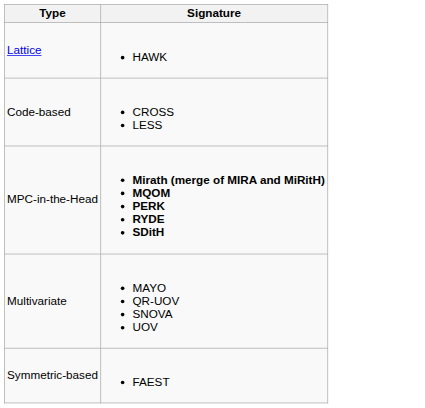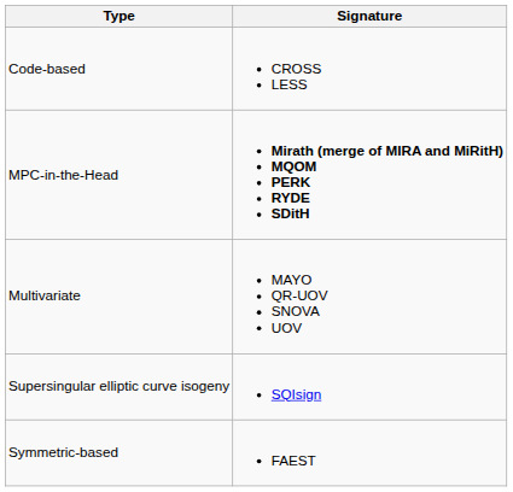 <table class="wikitable">
 <tr>
 <th>Type</th>
 <th>Signature</th>
-</tr>
-<tr>
-<td><a href='#'>Lattice</a></td>
-<td><br><ul><li>HAWK</li></ul></td>
 </tr>
 <tr>
 <td>Code-based</td>
 <td><br><ul><li>CROSS</li><li>LESS</li></ul></td>
 </tr>
 <tr>
 <td>MPC-in-the-Head</td>
 <td><strong><br><ul><li>Mirath (merge of MIRA and MiRitH)</li><li>MQOM</li><li>PERK</li><li>RYDE</li><li>SDitH</li></ul></strong></td>
 </tr>
 <tr>
 <td>Multivariate</td>
 <td><br><ul><li>MAYO</li><li>QR-UOV</li><li>SNOVA</li><li>UOV</li></ul></td>
 </tr>
 <tr>
+<td>Supersingular elliptic curve isogeny</td>
+<td><br><ul><li><a href='#'>SQIsign</a></li></ul></td>
+</tr>
+<tr>
 <td>Symmetric-based</td>
 <td><br><ul><li>FAEST</li></ul></td>
 </tr>
 </table>
